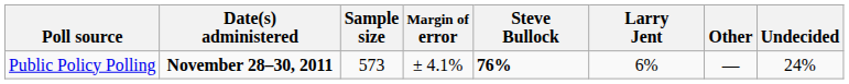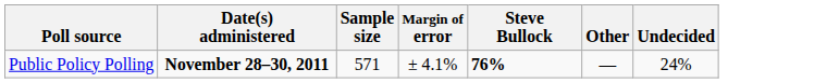 <table class="wikitable">
 <tr valign= bottom>
 <th>Poll source</th>
 <th style="width:160px;">Date(s)<br>administered</th>
 <th class=small>Sample<br>size</th>
 <th><small>Margin of</small><br>error</th>
 <th width=100px>Steve<br>Bullock</th>
-<th width=100px>Larry<br>Jent</th>
 <th>Other</th>
 <th>Undecided</th>
 </tr>
 <tr>
 <td><a href='#'>Public Policy Polling</a></td>
 <td align=center><strong>November 28–30, 2011</strong></td>
-<td align=center>573</td>
+<td align=center>571</td>
 <td align=center>± 4.1%</td>
 <td><strong>76%</strong></td>
-<td align=center>6%</td>
 <td align=center>—</td>
 <td align=center>24%</td>
 </tr>
 </table>
